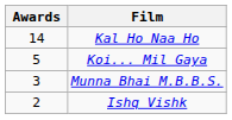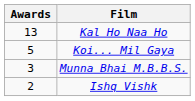 <table class="wikitable plainrowheaders" style="text-align:center;">
 <tr>
 <th scope="col" style="width:55px;">Awards</th>
 <th scope="col" style="text-align:center;">Film</th>
 </tr>
 <tr>
-<td scope="row" style="text-align:center">14</td>
+<td scope="row" style="text-align:center">13</td>
 <td><em><a href='#'>Kal Ho Naa Ho</a></em></td>
 </tr>
 <tr>
 <td scope="row" style="text-align:center">5</td>
 <td><em><a href='#'>Koi... Mil Gaya</a></em></td>
 </tr>
 <tr>
 <td>3</td>
 <td><em><a href='#'>Munna Bhai M.B.B.S.</a></em></td>
 </tr>
 <tr>
 <td scope="row" style="text-align:center;">2</td>
 <td><em><a href='#'>Ishq Vishk</a></em></td>
 </tr>
 </table>
